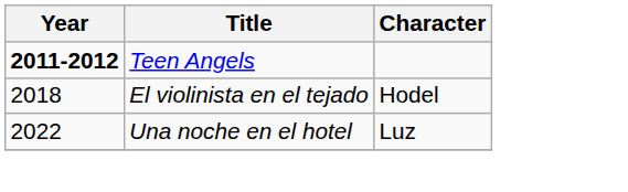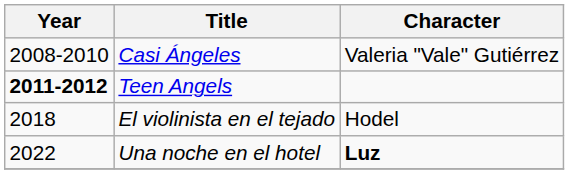 <table class="wikitable" style="font-size: 90%;">
 <tr>
 <th>Year</th>
 <th>Title</th>
 <th>Character</th>
+</tr>
+<tr>
+<td>2008-2010</td>
+<td><em><a href='#'>Casi Ángeles</a></em></td>
+<td>Valeria "Vale" Gutiérrez</td>
 </tr>
 <tr>
 <td><strong>2011-2012</strong></td>
 <td><em><a href='#'>Teen Angels</a></em></td>
 <td></td>
 </tr>
 <tr>
 <td>2018</td>
 <td><em>El violinista en el tejado</em></td>
 <td>Hodel</td>
 </tr>
 <tr>
 <td>2022</td>
 <td><em>Una noche en el hotel</em></td>
-<td>Luz</td>
+<td><strong>Luz</strong></td>
 </tr>
 <tr>
 </tr>
 </table>
